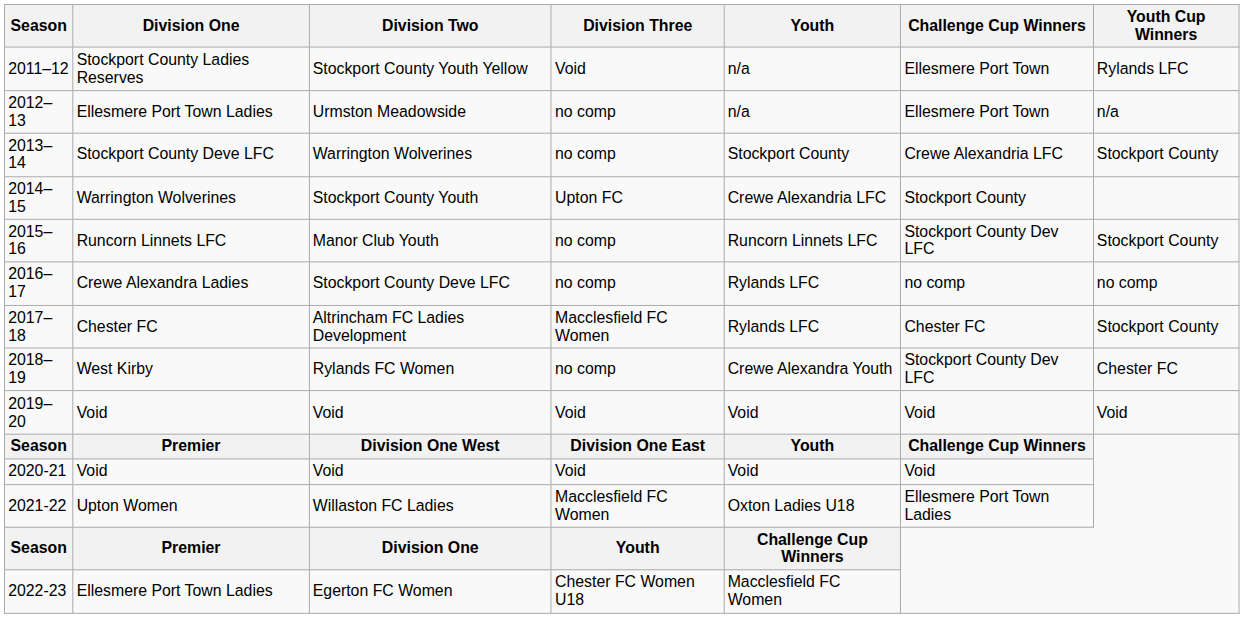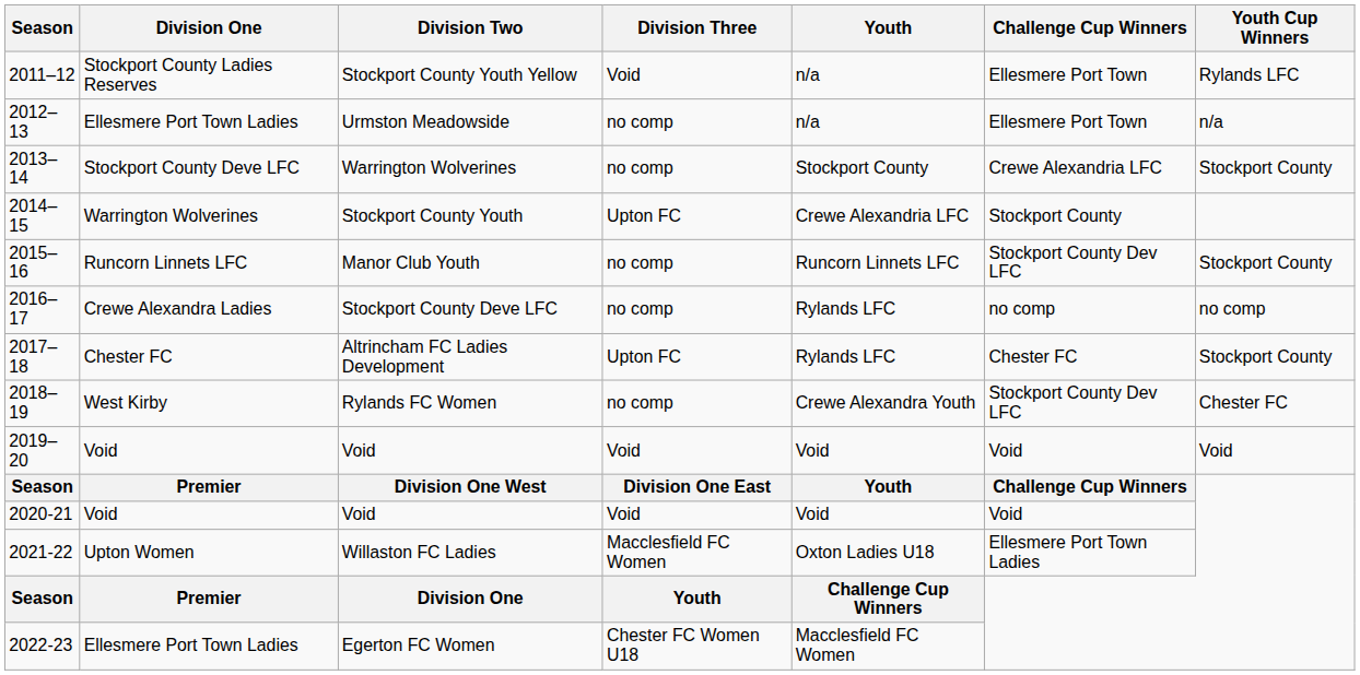 <table class="wikitable">
 <tr>
 <th>Season</th>
 <th>Division One</th>
 <th>Division Two</th>
 <th>Division Three</th>
 <th>Youth</th>
 <th>Challenge Cup Winners</th>
 <th>Youth Cup Winners</th>
 </tr>
 <tr>
 <td>2011–12</td>
 <td>Stockport County Ladies Reserves</td>
 <td>Stockport County Youth Yellow</td>
 <td>Void</td>
 <td>n/a</td>
 <td>Ellesmere Port Town</td>
 <td>Rylands LFC</td>
 </tr>
 <tr>
 <td>2012–13</td>
 <td>Ellesmere Port Town Ladies</td>
 <td>Urmston Meadowside</td>
 <td>no comp</td>
 <td>n/a</td>
 <td>Ellesmere Port Town</td>
 <td>n/a</td>
 </tr>
 <tr>
 <td>2013–14</td>
 <td>Stockport County Deve LFC</td>
 <td>Warrington Wolverines</td>
 <td>no comp</td>
 <td>Stockport County</td>
 <td>Crewe Alexandria LFC</td>
 <td>Stockport County</td>
 </tr>
 <tr>
 <td>2014–15</td>
 <td>Warrington Wolverines</td>
 <td>Stockport County Youth</td>
 <td>Upton FC</td>
 <td>Crewe Alexandria LFC</td>
 <td>Stockport County</td>
 </tr>
 <tr>
 <td>2015–16</td>
 <td>Runcorn Linnets LFC</td>
 <td>Manor Club Youth</td>
 <td>no comp</td>
 <td>Runcorn Linnets LFC</td>
 <td>Stockport County Dev LFC</td>
 <td>Stockport County</td>
 </tr>
 <tr>
 <td>2016–17</td>
 <td>Crewe Alexandra Ladies</td>
 <td>Stockport County Deve LFC</td>
 <td>no comp</td>
 <td>Rylands LFC</td>
 <td>no comp</td>
 <td>no comp</td>
 </tr>
 <tr>
 <td>2017–18</td>
 <td>Chester FC</td>
 <td>Altrincham FC Ladies Development</td>
-<td>Macclesfield FC Women</td>
+<td>Upton FC</td>
 <td>Rylands LFC</td>
 <td>Chester FC</td>
 <td>Stockport County</td>
 </tr>
 <tr>
 <td>2018–19</td>
 <td>West Kirby</td>
 <td>Rylands FC Women</td>
 <td>no comp</td>
 <td>Crewe Alexandra Youth</td>
 <td>Stockport County Dev LFC</td>
 <td>Chester FC</td>
 </tr>
 <tr>
 <td>2019–20</td>
 <td>Void</td>
 <td>Void</td>
 <td>Void</td>
 <td>Void</td>
 <td>Void</td>
 <td>Void</td>
 </tr>
 <tr>
 <th>Season</th>
 <th>Premier</th>
 <th>Division One West</th>
 <th>Division One East</th>
 <th>Youth</th>
 <th>Challenge Cup Winners</th>
 </tr>
 <tr>
 <td>2020-21</td>
 <td>Void</td>
 <td>Void</td>
 <td>Void</td>
 <td>Void</td>
 <td>Void</td>
 </tr>
 <tr>
 <td>2021-22</td>
 <td>Upton Women</td>
 <td>Willaston FC Ladies</td>
 <td>Macclesfield FC Women</td>
 <td>Oxton Ladies U18</td>
 <td>Ellesmere Port Town Ladies</td>
 </tr>
 <tr>
 <th>Season</th>
 <th>Premier</th>
 <th>Division One</th>
 <th>Youth</th>
 <th>Challenge Cup Winners</th>
 </tr>
 <tr>
 <td>2022-23</td>
 <td>Ellesmere Port Town Ladies</td>
 <td>Egerton FC Women</td>
 <td>Chester FC Women U18</td>
 <td>Macclesfield FC Women</td>
 </tr>
 </table>
